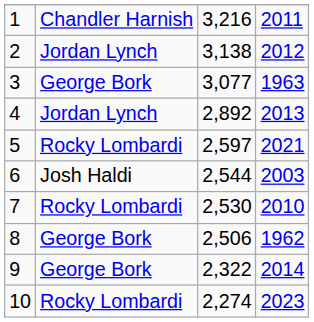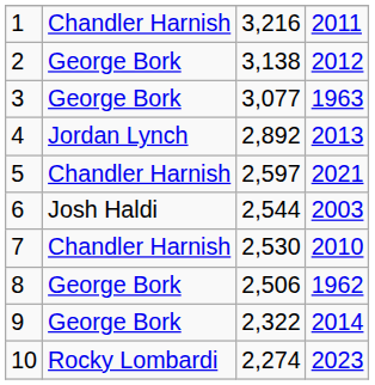 <table class="wikitable">
 <tr>
 </tr>
 <tr>
 <td>1</td>
 <td><a href='#'>Chandler Harnish</a></td>
 <td>3,216</td>
 <td><a href='#'>2011</a></td>
 </tr>
 <tr>
 <td>2</td>
-<td><a href='#'>Jordan Lynch</a></td>
+<td><a href='#'>George Bork</a></td>
 <td>3,138</td>
 <td><a href='#'>2012</a></td>
 </tr>
 <tr>
 <td>3</td>
 <td><a href='#'>George Bork</a></td>
 <td>3,077</td>
 <td><a href='#'>1963</a></td>
 </tr>
 <tr>
 <td>4</td>
 <td><a href='#'>Jordan Lynch</a></td>
 <td>2,892</td>
 <td><a href='#'>2013</a></td>
 </tr>
 <tr>
 <td>5</td>
-<td><a href='#'>Rocky Lombardi</a></td>
+<td><a href='#'>Chandler Harnish</a></td>
 <td>2,597</td>
 <td><a href='#'>2021</a></td>
 </tr>
 <tr>
 <td>6</td>
 <td>Josh Haldi</td>
 <td>2,544</td>
 <td><a href='#'>2003</a></td>
 </tr>
 <tr>
 <td>7</td>
-<td><a href='#'>Rocky Lombardi</a></td>
+<td><a href='#'>Chandler Harnish</a></td>
 <td>2,530</td>
 <td><a href='#'>2010</a></td>
 </tr>
 <tr>
 <td>8</td>
 <td><a href='#'>George Bork</a></td>
 <td>2,506</td>
 <td><a href='#'>1962</a></td>
 </tr>
 <tr>
 <td>9</td>
 <td><a href='#'>George Bork</a></td>
 <td>2,322</td>
 <td><a href='#'>2014</a></td>
 </tr>
 <tr>
 <td>10</td>
 <td><a href='#'>Rocky Lombardi</a></td>
 <td>2,274</td>
 <td><a href='#'>2023</a></td>
 </tr>
 </table>
